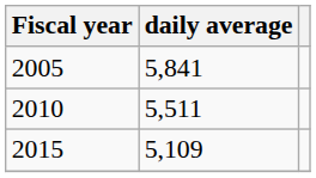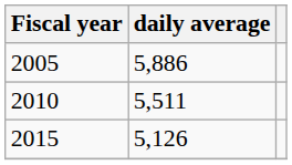 <table class="wikitable">
 <tr>
 <th>Fiscal year</th>
 <th>daily average</th>
 <th></th>
 </tr>
 <tr>
 <td>2005</td>
-<td>5,841</td>
+<td>5,886</td>
 <td></td>
 </tr>
 <tr>
 <td>2010</td>
 <td>5,511</td>
 <td></td>
 </tr>
 <tr>
 <td>2015</td>
-<td>5,109</td>
+<td>5,126</td>
 <td></td>
 </tr>
 <tr>
 </tr>
 </table>
